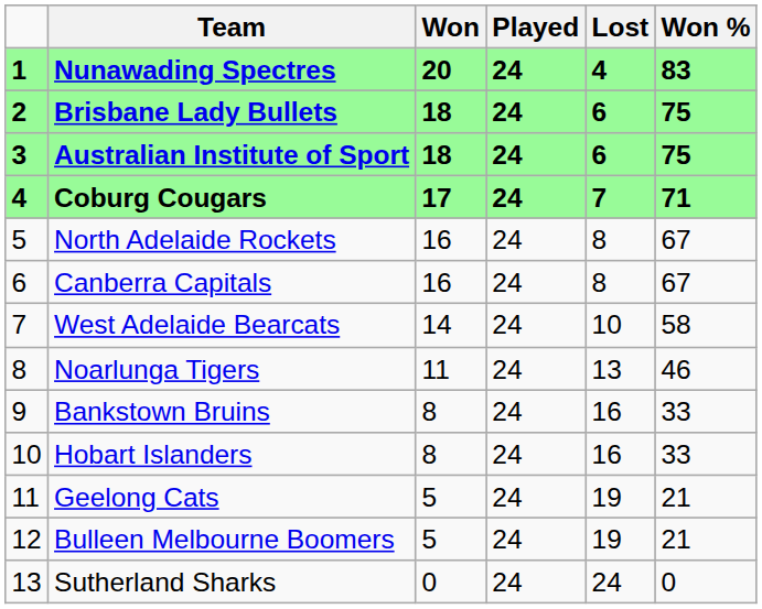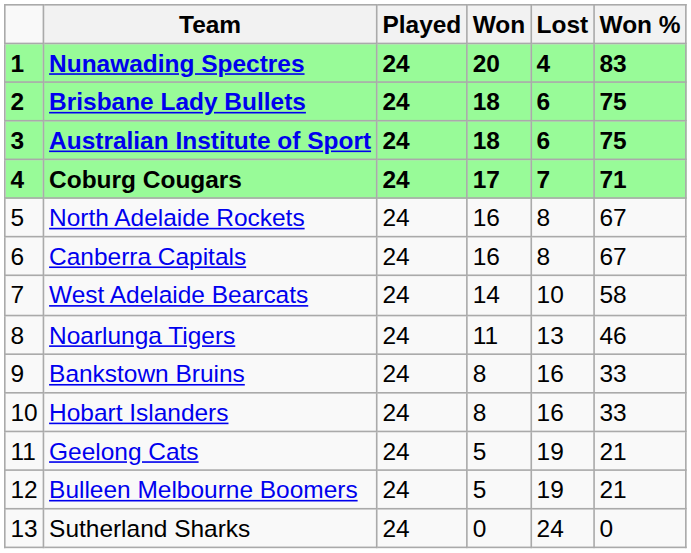 <table class="wikitable" style="font-size:95%;">
 <tr>
 <td></td>
 <th align=center><strong>Team</strong></th>
+<th align=center><strong>Played</strong></th>
 <th align=center><strong>Won</strong></th>
-<th align=center><strong>Played</strong></th>
 <th align=center><strong>Lost</strong></th>
 <th align=center><strong>Won %</strong></th>
 </tr>
 <tr>
 <td bgcolor="#98FB98"><strong>1</strong></td>
 <td bgcolor="#98FB98"><strong><a href='#'>Nunawading Spectres</a></strong></td>
+<td bgcolor="#98FB98"><strong>24</strong></td>
 <td bgcolor="#98FB98"><strong>20</strong></td>
-<td bgcolor="#98FB98"><strong>24</strong></td>
 <td bgcolor="#98FB98"><strong>4</strong></td>
 <td bgcolor="#98FB98"><strong>83</strong></td>
 </tr>
 <tr>
 <td bgcolor="#98FB98"><strong>2</strong></td>
 <td bgcolor="#98FB98"><strong><a href='#'>Brisbane Lady Bullets</a></strong></td>
+<td bgcolor="#98FB98"><strong>24</strong></td>
 <td bgcolor="#98FB98"><strong>18</strong></td>
-<td bgcolor="#98FB98"><strong>24</strong></td>
 <td bgcolor="#98FB98"><strong>6</strong></td>
 <td bgcolor="#98FB98"><strong>75</strong></td>
 </tr>
 <tr>
 <td bgcolor="#98FB98"><strong>3</strong></td>
 <td bgcolor="#98FB98"><strong><a href='#'>Australian Institute of Sport</a></strong></td>
+<td bgcolor="#98FB98"><strong>24</strong></td>
 <td bgcolor="#98FB98"><strong>18</strong></td>
-<td bgcolor="#98FB98"><strong>24</strong></td>
 <td bgcolor="#98FB98"><strong>6</strong></td>
 <td bgcolor="#98FB98"><strong>75</strong></td>
 </tr>
 <tr>
 <td bgcolor="#98FB98"><strong>4</strong></td>
 <td bgcolor="#98FB98"><strong>Coburg Cougars</strong></td>
+<td bgcolor="#98FB98"><strong>24</strong></td>
 <td bgcolor="#98FB98"><strong>17</strong></td>
-<td bgcolor="#98FB98"><strong>24</strong></td>
 <td bgcolor="#98FB98"><strong>7</strong></td>
 <td bgcolor="#98FB98"><strong>71</strong></td>
 </tr>
 <tr>
 <td>5</td>
 <td><a href='#'>North Adelaide Rockets</a></td>
+<td>24</td>
 <td>16</td>
-<td>24</td>
 <td>8</td>
 <td>67</td>
 </tr>
 <tr>
 <td>6</td>
 <td><a href='#'>Canberra Capitals</a></td>
+<td>24</td>
 <td>16</td>
-<td>24</td>
 <td>8</td>
 <td>67</td>
 </tr>
 <tr>
 <td>7</td>
 <td><a href='#'>West Adelaide Bearcats</a></td>
+<td>24</td>
 <td>14</td>
-<td>24</td>
 <td>10</td>
 <td>58</td>
 </tr>
 <tr>
 <td>8</td>
 <td><a href='#'>Noarlunga Tigers</a></td>
+<td>24</td>
 <td>11</td>
-<td>24</td>
 <td>13</td>
 <td>46</td>
 </tr>
 <tr>
 <td>9</td>
 <td><a href='#'>Bankstown Bruins</a></td>
+<td>24</td>
 <td>8</td>
-<td>24</td>
 <td>16</td>
 <td>33</td>
 </tr>
 <tr>
 <td>10</td>
 <td><a href='#'>Hobart Islanders</a></td>
+<td>24</td>
 <td>8</td>
-<td>24</td>
 <td>16</td>
 <td>33</td>
 </tr>
 <tr>
 <td>11</td>
 <td><a href='#'>Geelong Cats</a></td>
+<td>24</td>
 <td>5</td>
-<td>24</td>
 <td>19</td>
 <td>21</td>
 </tr>
 <tr>
 <td>12</td>
 <td><a href='#'>Bulleen Melbourne Boomers</a></td>
+<td>24</td>
 <td>5</td>
-<td>24</td>
 <td>19</td>
 <td>21</td>
 </tr>
 <tr>
 <td>13</td>
 <td>Sutherland Sharks</td>
+<td>24</td>
 <td>0</td>
-<td>24</td>
 <td>24</td>
 <td>0</td>
 </tr>
 </table>
